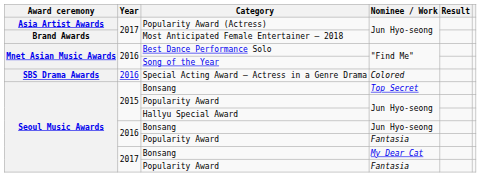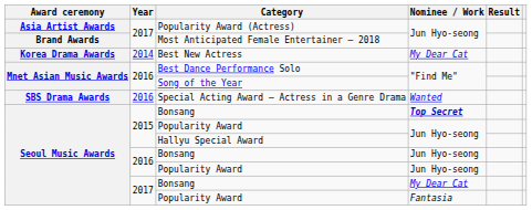 <table class="wikitable plainrowheaders sortable">
 <tr>
 <th scope="col">Award ceremony</th>
 <th scope="col">Year</th>
 <th scope="col">Category</th>
 <th scope="col">Nominee / Work</th>
 <th scope="col">Result</th>
 <th scope="col" class="unsortable"></th>
 </tr>
 <tr>
 <th scope="row"><a href='#'>Asia Artist Awards</a></th>
 <td rowspan="2" style="text-align:center">2017</td>
 <td>Popularity Award (Actress)</td>
 <td rowspan="2">Jun Hyo-seong</td>
 <td></td>
 <td style="text-align:center"></td>
 </tr>
 <tr>
 <th scope="row">Brand Awards</th>
 <td>Most Anticipated Female Entertainer – 2018</td>
 <td></td>
 <td style="text-align:center"></td>
 </tr>
 <tr>
+<th scope="row"><a href='#'>Korea Drama Awards</a></th>
+<td style="text-align:center"><a href='#'>2014</a></td>
+<td>Best New Actress</td>
+<td><em><a href='#'>My Dear Cat</a></em></td>
+<td></td>
+<td style="text-align:center"></td>
+</tr>
+<tr>
 <th scope="row"  rowspan="2"><a href='#'>Mnet Asian Music Awards</a></th>
 <td rowspan="2" style="text-align:center">2016</td>
 <td><a href='#'>Best Dance Performance</a> Solo</td>
 <td rowspan="2">"Find Me"</td>
 <td></td>
 <td style="text-align:center"></td>
 </tr>
 <tr>
 <td><a href='#'>Song of the Year</a></td>
 <td></td>
 <td style="text-align:center"></td>
 </tr>
 <tr>
 <th scope="row"><a href='#'>SBS Drama Awards</a></th>
 <td style="text-align:center"><a href='#'>2016</a></td>
 <td>Special Acting Award – Actress in a Genre Drama</td>
-<td><em>Colored</em></td>
+<td><a href='#'><em>Wanted</em></a></td>
 <td></td>
 <td style="text-align:center"></td>
 </tr>
 <tr>
 <th scope="row"  rowspan="7"><a href='#'>Seoul Music Awards</a></th>
 <td rowspan="3" style="text-align:center">2015</td>
 <td>Bonsang</td>
-<td><em><a href='#'>Top Secret</a></em></td>
+<td><strong><em><a href='#'>Top Secret</a></em></strong></td>
 <td></td>
 <td style="text-align:center"></td>
 </tr>
 <tr>
 <td>Popularity Award</td>
 <td rowspan="2">Jun Hyo-seong</td>
 <td></td>
 <td style="text-align:center"></td>
 </tr>
 <tr>
 <td>Hallyu Special Award</td>
 <td></td>
 <td style="text-align:center"></td>
 </tr>
 <tr>
 <td rowspan="2" style="text-align:center">2016</td>
 <td>Bonsang</td>
 <td>Jun Hyo-seong</td>
 <td></td>
 <td style="text-align:center"></td>
 </tr>
 <tr>
 <td>Popularity Award</td>
-<td><em>Fantasia</em></td>
+<td>Jun Hyo-seong</td>
 <td></td>
 <td style="text-align:center"></td>
 </tr>
 <tr>
 <td rowspan="2" style="text-align:center">2017</td>
 <td>Bonsang</td>
 <td><em><a href='#'>My Dear Cat</a></em></td>
 <td></td>
 <td style="text-align:center"></td>
 </tr>
 <tr>
 <td>Popularity Award</td>
 <td><em>Fantasia</em></td>
 <td></td>
 <td style="text-align:center"></td>
 </tr>
 </table>
